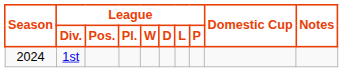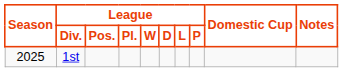 <table class="wikitable">
 <tr style="background:#efefef;">
 <th rowspan="2" ! style="background:#FFFFFF; color:#ea3e07; border:2px solid #ea3e07;" scope="col">Season</th>
 <th colspan="7" ! style="background:#FFFFFF; color:#ea3e07; border:2px solid #ea3e07;" scope="col">League</th>
 <th rowspan="2" ! style="background:#FFFFFF; color:#ea3e07; border:2px solid #ea3e07;" scope="col">Domestic Cup</th>
 <th rowspan="2" ! style="background:#FFFFFF; color:#ea3e07; border:2px solid #ea3e07;" scope="col">Notes</th>
 </tr>
 <tr>
 <th style="background:#FFFFFF; color:#ea3e07; border:2px solid #ea3e07;" scope="col">Div.</th>
 <th style="background:#FFFFFF; color:#ea3e07; border:2px solid #ea3e07;" scope="col">Pos.</th>
 <th style="background:#FFFFFF; color:#ea3e07; border:2px solid #ea3e07;" scope="col">Pl.</th>
 <th style="background:#FFFFFF; color:#ea3e07; border:2px solid #ea3e07;" scope="col">W</th>
 <th style="background:#FFFFFF; color:#ea3e07; border:2px solid #ea3e07;" scope="col">D</th>
 <th style="background:#FFFFFF; color:#ea3e07; border:2px solid #ea3e07;" scope="col">L</th>
 <th style="background:#FFFFFF; color:#ea3e07; border:2px solid #ea3e07;" scope="col">P</th>
 </tr>
 <tr>
-<td align=center>2024</td>
+<td align=center>2025</td>
 <td align=center><a href='#'>1st</a></td>
 <td style="text-align:center; "></td>
 <td align=center></td>
 <td align=center></td>
 <td align=center></td>
 <td align=center></td>
 <td align=center></td>
 <td align=center></td>
 <td></td>
 </tr>
 </table>
